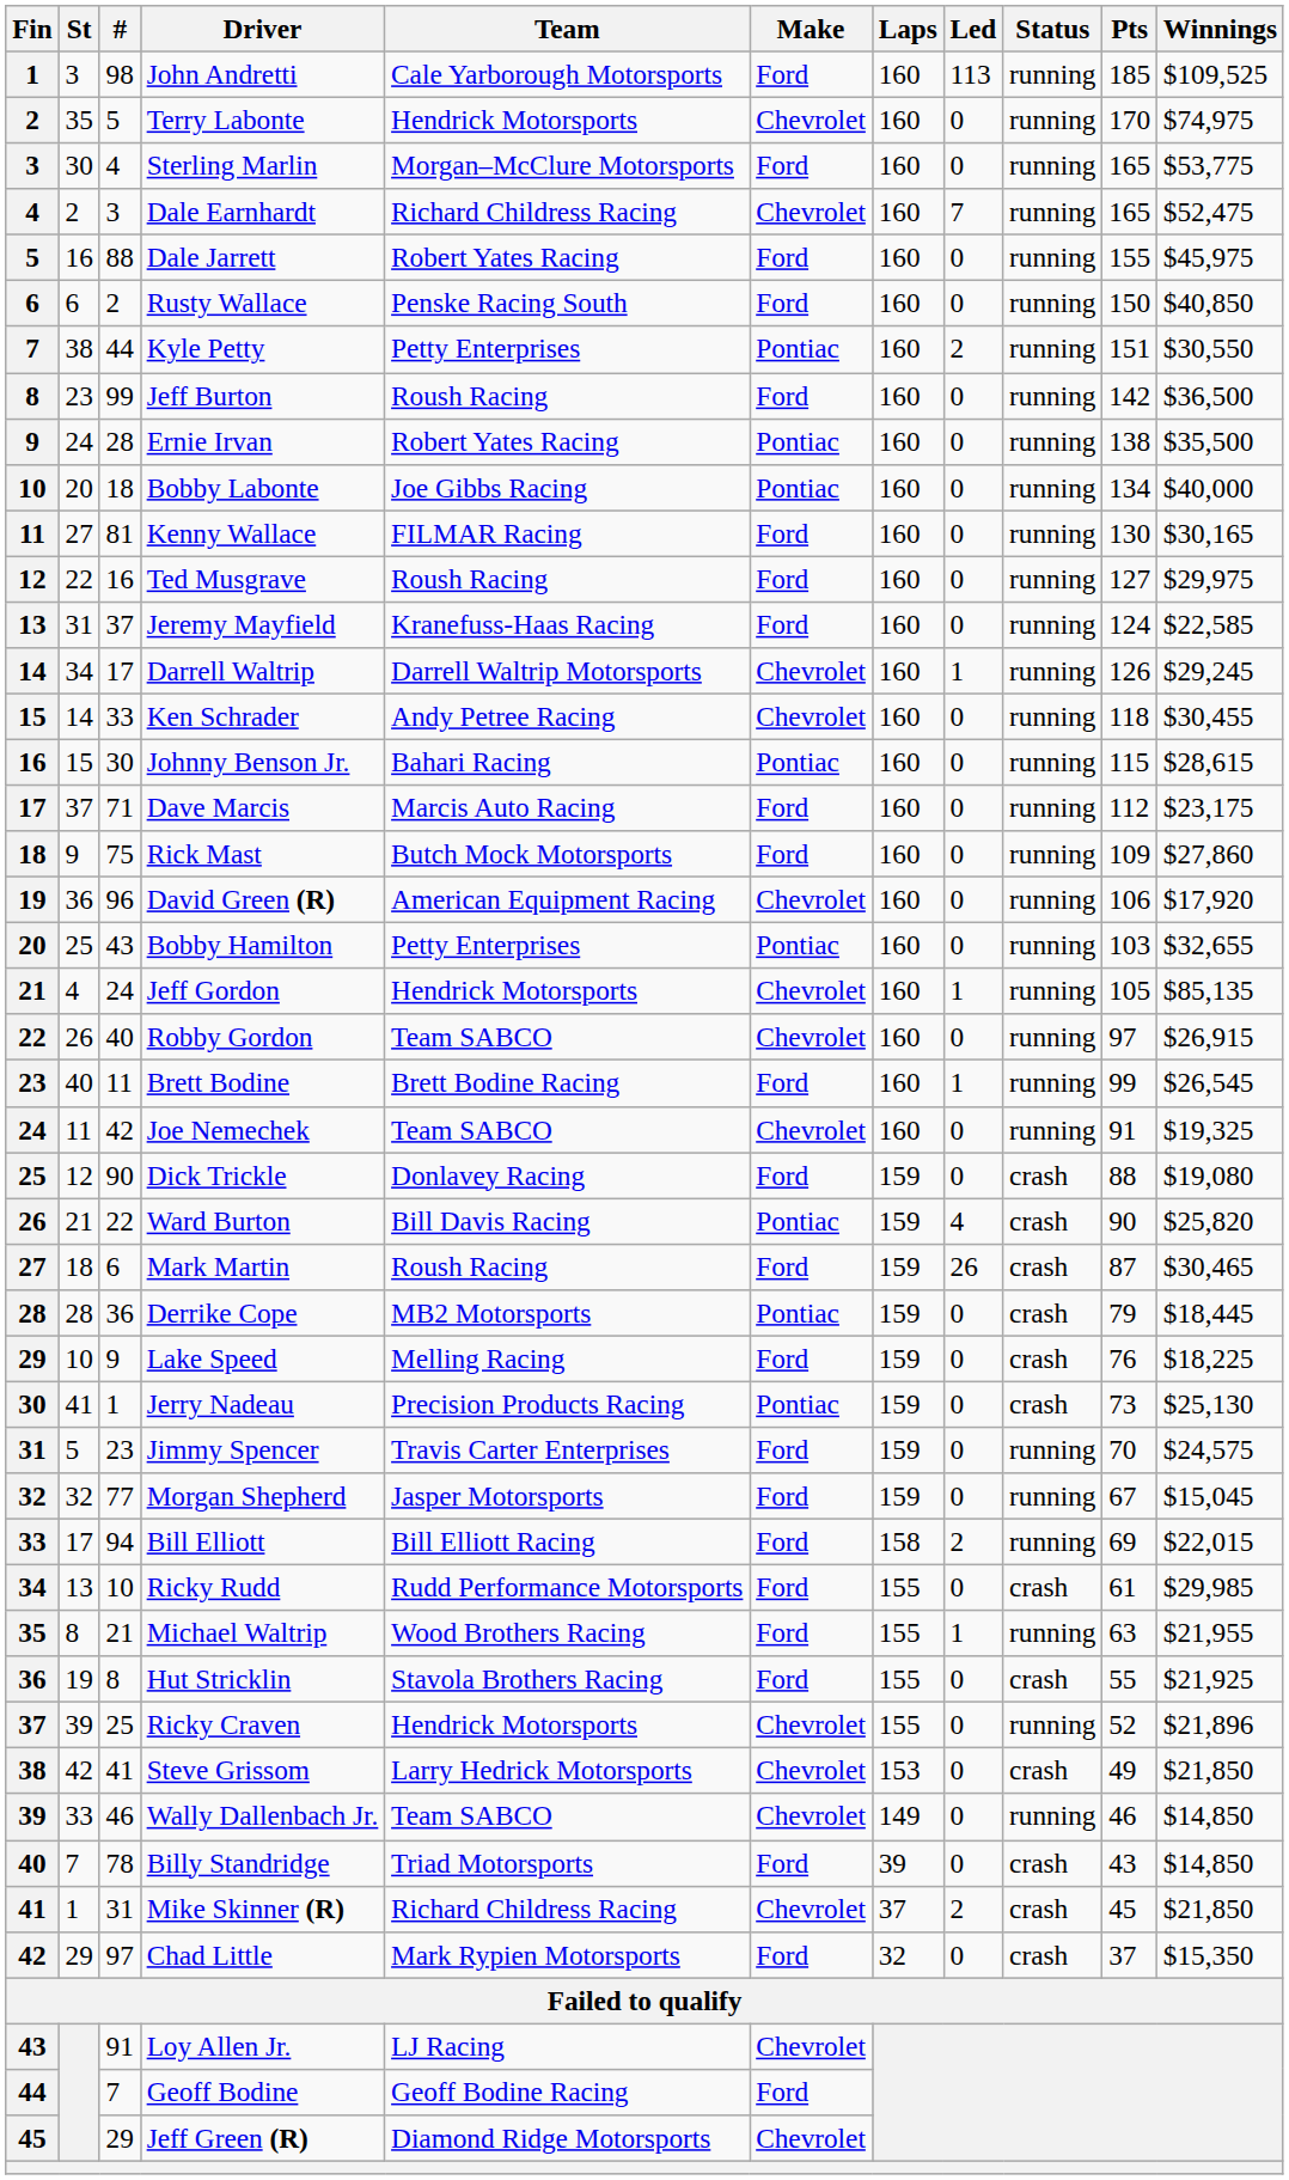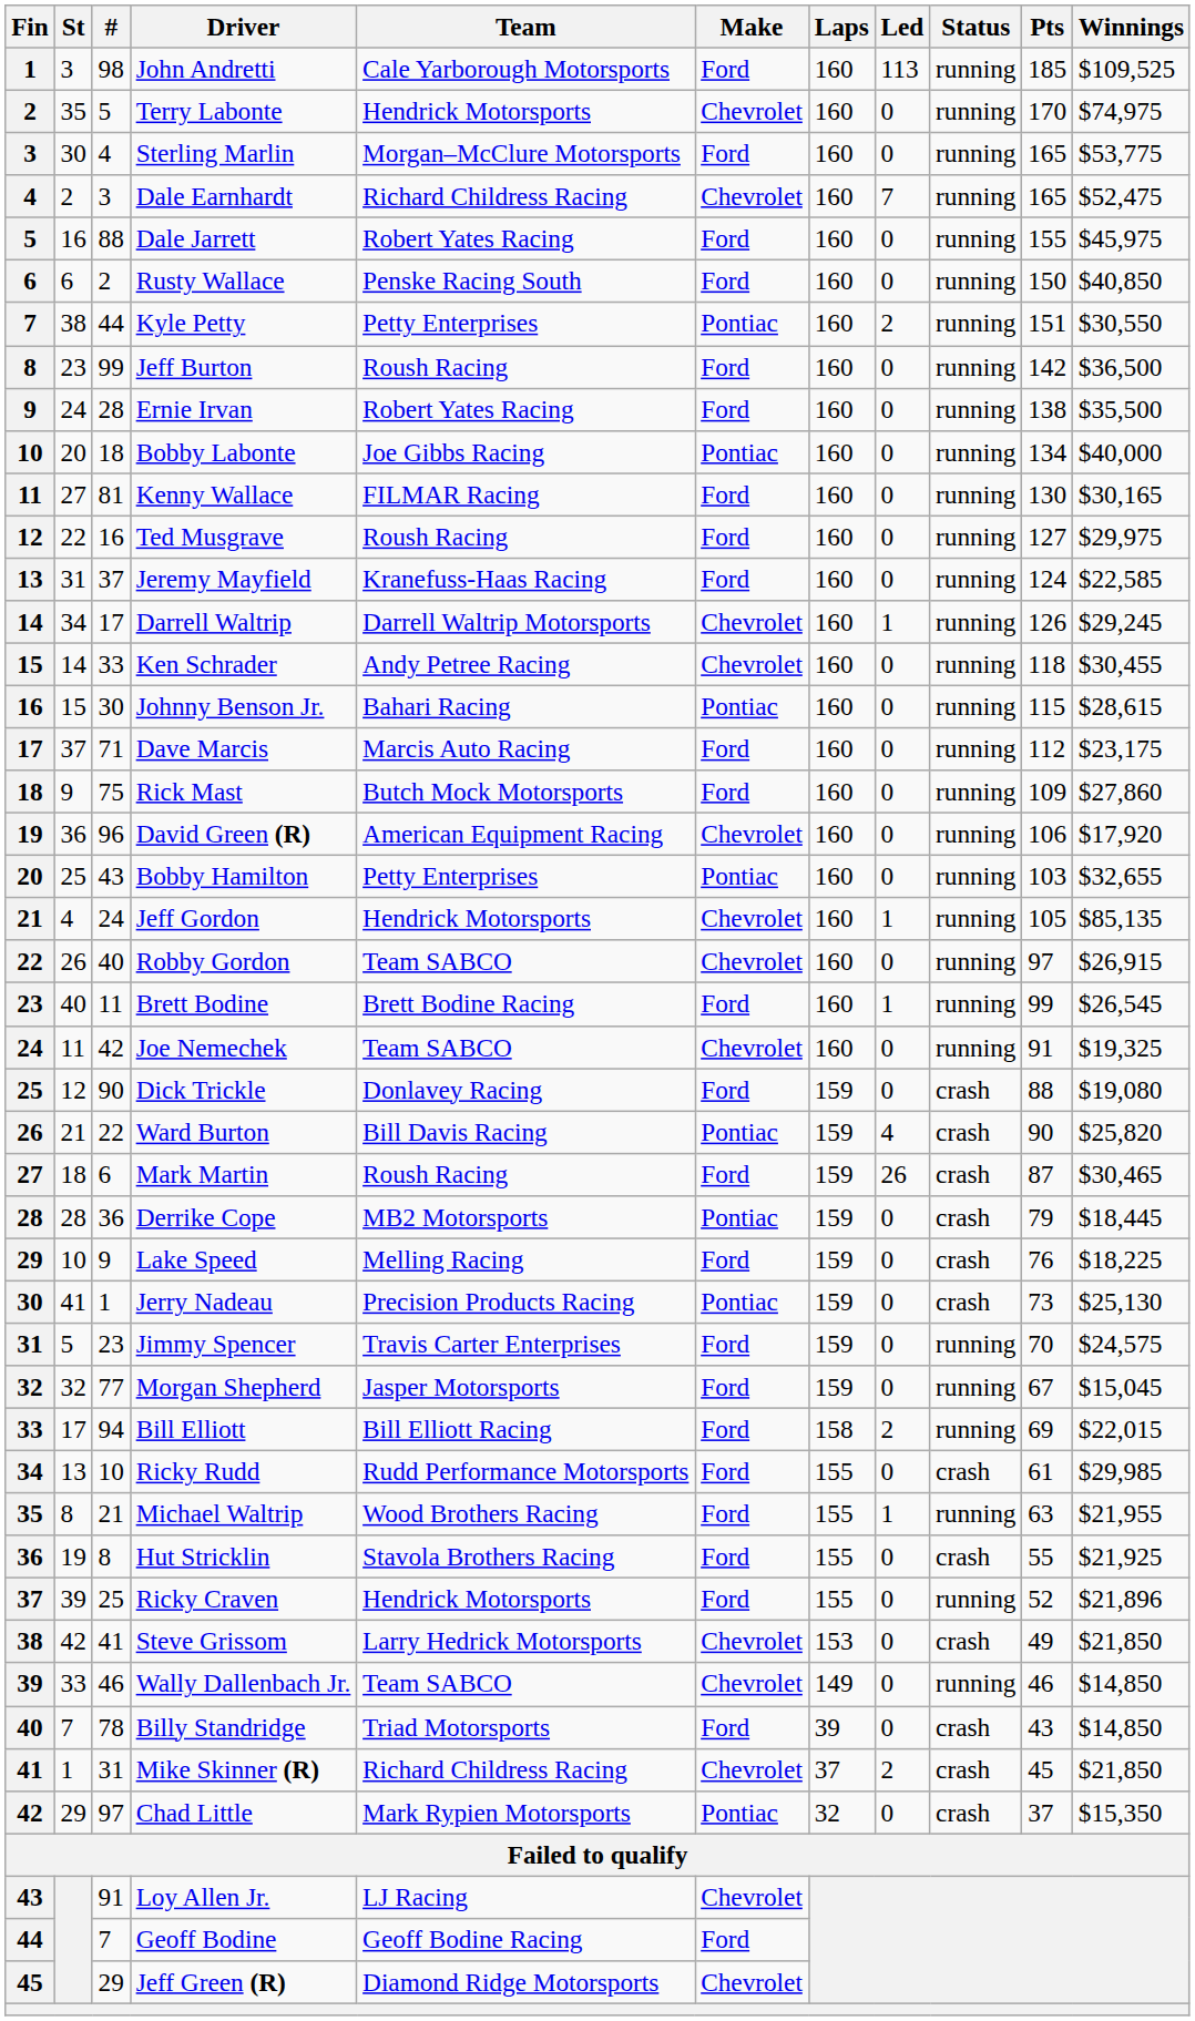 <table class="wikitable" style="font-size:95%">
 <tr>
 <th>Fin</th>
 <th>St</th>
 <th>#</th>
 <th>Driver</th>
 <th>Team</th>
 <th>Make</th>
 <th>Laps</th>
 <th>Led</th>
 <th>Status</th>
 <th>Pts</th>
 <th>Winnings</th>
 </tr>
 <tr>
 <th>1</th>
 <td>3</td>
 <td>98</td>
 <td><a href='#'>John Andretti</a></td>
 <td><a href='#'>Cale Yarborough Motorsports</a></td>
 <td><a href='#'>Ford</a></td>
 <td>160</td>
 <td>113</td>
 <td>running</td>
 <td>185</td>
 <td>$109,525</td>
 </tr>
 <tr>
 <th>2</th>
 <td>35</td>
 <td>5</td>
 <td><a href='#'>Terry Labonte</a></td>
 <td><a href='#'>Hendrick Motorsports</a></td>
 <td><a href='#'>Chevrolet</a></td>
 <td>160</td>
 <td>0</td>
 <td>running</td>
 <td>170</td>
 <td>$74,975</td>
 </tr>
 <tr>
 <th>3</th>
 <td>30</td>
 <td>4</td>
 <td><a href='#'>Sterling Marlin</a></td>
 <td><a href='#'>Morgan–McClure Motorsports</a></td>
 <td><a href='#'>Ford</a></td>
 <td>160</td>
 <td>0</td>
 <td>running</td>
 <td>165</td>
 <td>$53,775</td>
 </tr>
 <tr>
 <th>4</th>
 <td>2</td>
 <td>3</td>
 <td><a href='#'>Dale Earnhardt</a></td>
 <td><a href='#'>Richard Childress Racing</a></td>
 <td><a href='#'>Chevrolet</a></td>
 <td>160</td>
 <td>7</td>
 <td>running</td>
 <td>165</td>
 <td>$52,475</td>
 </tr>
 <tr>
 <th>5</th>
 <td>16</td>
 <td>88</td>
 <td><a href='#'>Dale Jarrett</a></td>
 <td><a href='#'>Robert Yates Racing</a></td>
 <td><a href='#'>Ford</a></td>
 <td>160</td>
 <td>0</td>
 <td>running</td>
 <td>155</td>
 <td>$45,975</td>
 </tr>
 <tr>
 <th>6</th>
 <td>6</td>
 <td>2</td>
 <td><a href='#'>Rusty Wallace</a></td>
 <td><a href='#'>Penske Racing South</a></td>
 <td><a href='#'>Ford</a></td>
 <td>160</td>
 <td>0</td>
 <td>running</td>
 <td>150</td>
 <td>$40,850</td>
 </tr>
 <tr>
 <th>7</th>
 <td>38</td>
 <td>44</td>
 <td><a href='#'>Kyle Petty</a></td>
 <td><a href='#'>Petty Enterprises</a></td>
 <td><a href='#'>Pontiac</a></td>
 <td>160</td>
 <td>2</td>
 <td>running</td>
 <td>151</td>
 <td>$30,550</td>
 </tr>
 <tr>
 <th>8</th>
 <td>23</td>
 <td>99</td>
 <td><a href='#'>Jeff Burton</a></td>
 <td><a href='#'>Roush Racing</a></td>
 <td><a href='#'>Ford</a></td>
 <td>160</td>
 <td>0</td>
 <td>running</td>
 <td>142</td>
 <td>$36,500</td>
 </tr>
 <tr>
 <th>9</th>
 <td>24</td>
 <td>28</td>
 <td><a href='#'>Ernie Irvan</a></td>
 <td><a href='#'>Robert Yates Racing</a></td>
-<td><a href='#'>Pontiac</a></td>
+<td><a href='#'>Ford</a></td>
 <td>160</td>
 <td>0</td>
 <td>running</td>
 <td>138</td>
 <td>$35,500</td>
 </tr>
 <tr>
 <th>10</th>
 <td>20</td>
 <td>18</td>
 <td><a href='#'>Bobby Labonte</a></td>
 <td><a href='#'>Joe Gibbs Racing</a></td>
 <td><a href='#'>Pontiac</a></td>
 <td>160</td>
 <td>0</td>
 <td>running</td>
 <td>134</td>
 <td>$40,000</td>
 </tr>
 <tr>
 <th>11</th>
 <td>27</td>
 <td>81</td>
 <td><a href='#'>Kenny Wallace</a></td>
 <td><a href='#'>FILMAR Racing</a></td>
 <td><a href='#'>Ford</a></td>
 <td>160</td>
 <td>0</td>
 <td>running</td>
 <td>130</td>
 <td>$30,165</td>
 </tr>
 <tr>
 <th>12</th>
 <td>22</td>
 <td>16</td>
 <td><a href='#'>Ted Musgrave</a></td>
 <td><a href='#'>Roush Racing</a></td>
 <td><a href='#'>Ford</a></td>
 <td>160</td>
 <td>0</td>
 <td>running</td>
 <td>127</td>
 <td>$29,975</td>
 </tr>
 <tr>
 <th>13</th>
 <td>31</td>
 <td>37</td>
 <td><a href='#'>Jeremy Mayfield</a></td>
 <td><a href='#'>Kranefuss-Haas Racing</a></td>
 <td><a href='#'>Ford</a></td>
 <td>160</td>
 <td>0</td>
 <td>running</td>
 <td>124</td>
 <td>$22,585</td>
 </tr>
 <tr>
 <th>14</th>
 <td>34</td>
 <td>17</td>
 <td><a href='#'>Darrell Waltrip</a></td>
 <td><a href='#'>Darrell Waltrip Motorsports</a></td>
 <td><a href='#'>Chevrolet</a></td>
 <td>160</td>
 <td>1</td>
 <td>running</td>
 <td>126</td>
 <td>$29,245</td>
 </tr>
 <tr>
 <th>15</th>
 <td>14</td>
 <td>33</td>
 <td><a href='#'>Ken Schrader</a></td>
 <td><a href='#'>Andy Petree Racing</a></td>
 <td><a href='#'>Chevrolet</a></td>
 <td>160</td>
 <td>0</td>
 <td>running</td>
 <td>118</td>
 <td>$30,455</td>
 </tr>
 <tr>
 <th>16</th>
 <td>15</td>
 <td>30</td>
 <td><a href='#'>Johnny Benson Jr.</a></td>
 <td><a href='#'>Bahari Racing</a></td>
 <td><a href='#'>Pontiac</a></td>
 <td>160</td>
 <td>0</td>
 <td>running</td>
 <td>115</td>
 <td>$28,615</td>
 </tr>
 <tr>
 <th>17</th>
 <td>37</td>
 <td>71</td>
 <td><a href='#'>Dave Marcis</a></td>
 <td><a href='#'>Marcis Auto Racing</a></td>
 <td><a href='#'>Ford</a></td>
 <td>160</td>
 <td>0</td>
 <td>running</td>
 <td>112</td>
 <td>$23,175</td>
 </tr>
 <tr>
 <th>18</th>
 <td>9</td>
 <td>75</td>
 <td><a href='#'>Rick Mast</a></td>
 <td><a href='#'>Butch Mock Motorsports</a></td>
 <td><a href='#'>Ford</a></td>
 <td>160</td>
 <td>0</td>
 <td>running</td>
 <td>109</td>
 <td>$27,860</td>
 </tr>
 <tr>
 <th>19</th>
 <td>36</td>
 <td>96</td>
 <td><a href='#'>David Green</a> <strong>(R)</strong></td>
 <td><a href='#'>American Equipment Racing</a></td>
 <td><a href='#'>Chevrolet</a></td>
 <td>160</td>
 <td>0</td>
 <td>running</td>
 <td>106</td>
 <td>$17,920</td>
 </tr>
 <tr>
 <th>20</th>
 <td>25</td>
 <td>43</td>
 <td><a href='#'>Bobby Hamilton</a></td>
 <td><a href='#'>Petty Enterprises</a></td>
 <td><a href='#'>Pontiac</a></td>
 <td>160</td>
 <td>0</td>
 <td>running</td>
 <td>103</td>
 <td>$32,655</td>
 </tr>
 <tr>
 <th>21</th>
 <td>4</td>
 <td>24</td>
 <td><a href='#'>Jeff Gordon</a></td>
 <td><a href='#'>Hendrick Motorsports</a></td>
 <td><a href='#'>Chevrolet</a></td>
 <td>160</td>
 <td>1</td>
 <td>running</td>
 <td>105</td>
 <td>$85,135</td>
 </tr>
 <tr>
 <th>22</th>
 <td>26</td>
 <td>40</td>
 <td><a href='#'>Robby Gordon</a></td>
 <td><a href='#'>Team SABCO</a></td>
 <td><a href='#'>Chevrolet</a></td>
 <td>160</td>
 <td>0</td>
 <td>running</td>
 <td>97</td>
 <td>$26,915</td>
 </tr>
 <tr>
 <th>23</th>
 <td>40</td>
 <td>11</td>
 <td><a href='#'>Brett Bodine</a></td>
 <td><a href='#'>Brett Bodine Racing</a></td>
 <td><a href='#'>Ford</a></td>
 <td>160</td>
 <td>1</td>
 <td>running</td>
 <td>99</td>
 <td>$26,545</td>
 </tr>
 <tr>
 <th>24</th>
 <td>11</td>
 <td>42</td>
 <td><a href='#'>Joe Nemechek</a></td>
 <td><a href='#'>Team SABCO</a></td>
 <td><a href='#'>Chevrolet</a></td>
 <td>160</td>
 <td>0</td>
 <td>running</td>
 <td>91</td>
 <td>$19,325</td>
 </tr>
 <tr>
 <th>25</th>
 <td>12</td>
 <td>90</td>
 <td><a href='#'>Dick Trickle</a></td>
 <td><a href='#'>Donlavey Racing</a></td>
 <td><a href='#'>Ford</a></td>
 <td>159</td>
 <td>0</td>
 <td>crash</td>
 <td>88</td>
 <td>$19,080</td>
 </tr>
 <tr>
 <th>26</th>
 <td>21</td>
 <td>22</td>
 <td><a href='#'>Ward Burton</a></td>
 <td><a href='#'>Bill Davis Racing</a></td>
 <td><a href='#'>Pontiac</a></td>
 <td>159</td>
 <td>4</td>
 <td>crash</td>
 <td>90</td>
 <td>$25,820</td>
 </tr>
 <tr>
 <th>27</th>
 <td>18</td>
 <td>6</td>
 <td><a href='#'>Mark Martin</a></td>
 <td><a href='#'>Roush Racing</a></td>
 <td><a href='#'>Ford</a></td>
 <td>159</td>
 <td>26</td>
 <td>crash</td>
 <td>87</td>
 <td>$30,465</td>
 </tr>
 <tr>
 <th>28</th>
 <td>28</td>
 <td>36</td>
 <td><a href='#'>Derrike Cope</a></td>
 <td><a href='#'>MB2 Motorsports</a></td>
 <td><a href='#'>Pontiac</a></td>
 <td>159</td>
 <td>0</td>
 <td>crash</td>
 <td>79</td>
 <td>$18,445</td>
 </tr>
 <tr>
 <th>29</th>
 <td>10</td>
 <td>9</td>
 <td><a href='#'>Lake Speed</a></td>
 <td><a href='#'>Melling Racing</a></td>
 <td><a href='#'>Ford</a></td>
 <td>159</td>
 <td>0</td>
 <td>crash</td>
 <td>76</td>
 <td>$18,225</td>
 </tr>
 <tr>
 <th>30</th>
 <td>41</td>
 <td>1</td>
 <td><a href='#'>Jerry Nadeau</a></td>
 <td><a href='#'>Precision Products Racing</a></td>
 <td><a href='#'>Pontiac</a></td>
 <td>159</td>
 <td>0</td>
 <td>crash</td>
 <td>73</td>
 <td>$25,130</td>
 </tr>
 <tr>
 <th>31</th>
 <td>5</td>
 <td>23</td>
 <td><a href='#'>Jimmy Spencer</a></td>
 <td><a href='#'>Travis Carter Enterprises</a></td>
 <td><a href='#'>Ford</a></td>
 <td>159</td>
 <td>0</td>
 <td>running</td>
 <td>70</td>
 <td>$24,575</td>
 </tr>
 <tr>
 <th>32</th>
 <td>32</td>
 <td>77</td>
 <td><a href='#'>Morgan Shepherd</a></td>
 <td><a href='#'>Jasper Motorsports</a></td>
 <td><a href='#'>Ford</a></td>
 <td>159</td>
 <td>0</td>
 <td>running</td>
 <td>67</td>
 <td>$15,045</td>
 </tr>
 <tr>
 <th>33</th>
 <td>17</td>
 <td>94</td>
 <td><a href='#'>Bill Elliott</a></td>
 <td><a href='#'>Bill Elliott Racing</a></td>
 <td><a href='#'>Ford</a></td>
 <td>158</td>
 <td>2</td>
 <td>running</td>
 <td>69</td>
 <td>$22,015</td>
 </tr>
 <tr>
 <th>34</th>
 <td>13</td>
 <td>10</td>
 <td><a href='#'>Ricky Rudd</a></td>
 <td><a href='#'>Rudd Performance Motorsports</a></td>
 <td><a href='#'>Ford</a></td>
 <td>155</td>
 <td>0</td>
 <td>crash</td>
 <td>61</td>
 <td>$29,985</td>
 </tr>
 <tr>
 <th>35</th>
 <td>8</td>
 <td>21</td>
 <td><a href='#'>Michael Waltrip</a></td>
 <td><a href='#'>Wood Brothers Racing</a></td>
 <td><a href='#'>Ford</a></td>
 <td>155</td>
 <td>1</td>
 <td>running</td>
 <td>63</td>
 <td>$21,955</td>
 </tr>
 <tr>
 <th>36</th>
 <td>19</td>
 <td>8</td>
 <td><a href='#'>Hut Stricklin</a></td>
 <td><a href='#'>Stavola Brothers Racing</a></td>
 <td><a href='#'>Ford</a></td>
 <td>155</td>
 <td>0</td>
 <td>crash</td>
 <td>55</td>
 <td>$21,925</td>
 </tr>
 <tr>
 <th>37</th>
 <td>39</td>
 <td>25</td>
 <td><a href='#'>Ricky Craven</a></td>
 <td><a href='#'>Hendrick Motorsports</a></td>
-<td><a href='#'>Chevrolet</a></td>
+<td><a href='#'>Ford</a></td>
 <td>155</td>
 <td>0</td>
 <td>running</td>
 <td>52</td>
 <td>$21,896</td>
 </tr>
 <tr>
 <th>38</th>
 <td>42</td>
 <td>41</td>
 <td><a href='#'>Steve Grissom</a></td>
 <td><a href='#'>Larry Hedrick Motorsports</a></td>
 <td><a href='#'>Chevrolet</a></td>
 <td>153</td>
 <td>0</td>
 <td>crash</td>
 <td>49</td>
 <td>$21,850</td>
 </tr>
 <tr>
 <th>39</th>
 <td>33</td>
 <td>46</td>
 <td><a href='#'>Wally Dallenbach Jr.</a></td>
 <td><a href='#'>Team SABCO</a></td>
 <td><a href='#'>Chevrolet</a></td>
 <td>149</td>
 <td>0</td>
 <td>running</td>
 <td>46</td>
 <td>$14,850</td>
 </tr>
 <tr>
 <th>40</th>
 <td>7</td>
 <td>78</td>
 <td><a href='#'>Billy Standridge</a></td>
 <td><a href='#'>Triad Motorsports</a></td>
 <td><a href='#'>Ford</a></td>
 <td>39</td>
 <td>0</td>
 <td>crash</td>
 <td>43</td>
 <td>$14,850</td>
 </tr>
 <tr>
 <th>41</th>
 <td>1</td>
 <td>31</td>
 <td><a href='#'>Mike Skinner</a> <strong>(R)</strong></td>
 <td><a href='#'>Richard Childress Racing</a></td>
 <td><a href='#'>Chevrolet</a></td>
 <td>37</td>
 <td>2</td>
 <td>crash</td>
 <td>45</td>
 <td>$21,850</td>
 </tr>
 <tr>
 <th>42</th>
 <td>29</td>
 <td>97</td>
 <td><a href='#'>Chad Little</a></td>
 <td><a href='#'>Mark Rypien Motorsports</a></td>
-<td><a href='#'>Ford</a></td>
+<td><a href='#'>Pontiac</a></td>
 <td>32</td>
 <td>0</td>
 <td>crash</td>
 <td>37</td>
 <td>$15,350</td>
 </tr>
 <tr>
 <th colspan="11">Failed to qualify</th>
 </tr>
 <tr>
 <th>43</th>
 <th rowspan="3"></th>
 <td>91</td>
 <td><a href='#'>Loy Allen Jr.</a></td>
 <td><a href='#'>LJ Racing</a></td>
 <td><a href='#'>Chevrolet</a></td>
 <th colspan="5" rowspan="3"></th>
 </tr>
 <tr>
 <th>44</th>
 <td>7</td>
 <td><a href='#'>Geoff Bodine</a></td>
 <td><a href='#'>Geoff Bodine Racing</a></td>
 <td><a href='#'>Ford</a></td>
 </tr>
 <tr>
 <th>45</th>
 <td>29</td>
 <td><a href='#'>Jeff Green</a> <strong>(R)</strong></td>
 <td><a href='#'>Diamond Ridge Motorsports</a></td>
 <td><a href='#'>Chevrolet</a></td>
 </tr>
 <tr>
 <th colspan="11"></th>
 </tr>
 </table>
